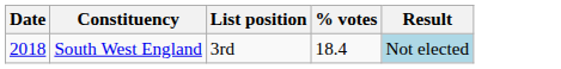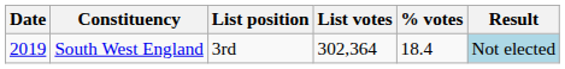 <table class="wikitable">
 <tr>
 <th>Date</th>
 <th>Constituency</th>
 <th>List position</th>
+<th>List votes</th>
 <th>% votes</th>
 <th>Result</th>
 </tr>
 <tr>
-<td><a href='#'>2018</a></td>
+<td><a href='#'>2019</a></td>
 <td><a href='#'>South West England</a></td>
 <td>3rd</td>
+<td>302,364</td>
 <td>18.4</td>
 <td style="background: lightblue;">Not elected</td>
 </tr>
 </table>
